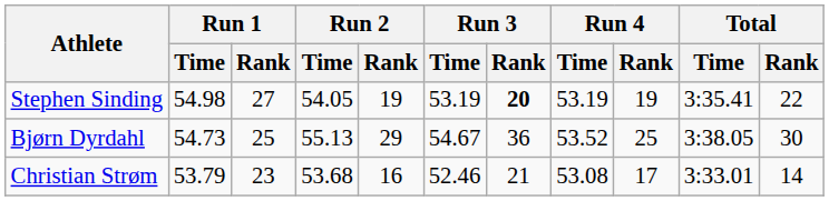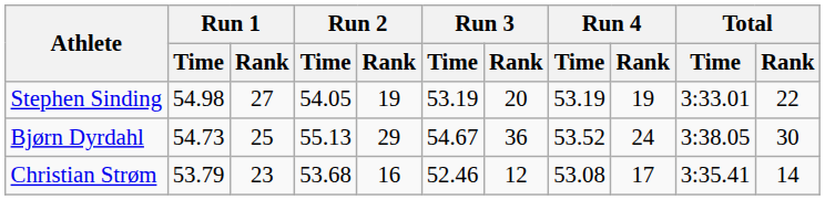 <table class="wikitable" border="1" style="font-size:90%">
 <tr>
 <th rowspan="2">Athlete</th>
 <th colspan="2">Run 1</th>
 <th colspan="2">Run 2</th>
 <th colspan="2">Run 3</th>
 <th colspan="2">Run 4</th>
 <th colspan="2">Total</th>
 </tr>
 <tr>
 <th>Time</th>
 <th>Rank</th>
 <th>Time</th>
 <th>Rank</th>
 <th>Time</th>
 <th>Rank</th>
 <th>Time</th>
 <th>Rank</th>
 <th>Time</th>
 <th>Rank</th>
 </tr>
 <tr>
 <td><a href='#'>Stephen Sinding</a></td>
 <td align="center">54.98</td>
 <td align="center">27</td>
 <td align="center">54.05</td>
 <td align="center">19</td>
 <td align="center">53.19</td>
-<td align="center"><strong>20</strong></td>
+<td align="center">20</td>
 <td align="center">53.19</td>
 <td align="center">19</td>
-<td align="center">3:35.41</td>
+<td align="center">3:33.01</td>
 <td align="center">22</td>
 </tr>
 <tr>
 <td><a href='#'>Bjørn Dyrdahl</a></td>
 <td align="center">54.73</td>
 <td align="center">25</td>
 <td align="center">55.13</td>
 <td align="center">29</td>
 <td align="center">54.67</td>
 <td align="center">36</td>
 <td align="center">53.52</td>
-<td align="center">25</td>
+<td align="center">24</td>
 <td align="center">3:38.05</td>
 <td align="center">30</td>
 </tr>
 <tr>
 <td><a href='#'>Christian Strøm</a></td>
 <td align="center">53.79</td>
 <td align="center">23</td>
 <td align="center">53.68</td>
 <td align="center">16</td>
 <td align="center">52.46</td>
-<td align="center">21</td>
+<td align="center">12</td>
 <td align="center">53.08</td>
 <td align="center">17</td>
-<td align="center">3:33.01</td>
+<td align="center">3:35.41</td>
 <td align="center">14</td>
 </tr>
 </table>
